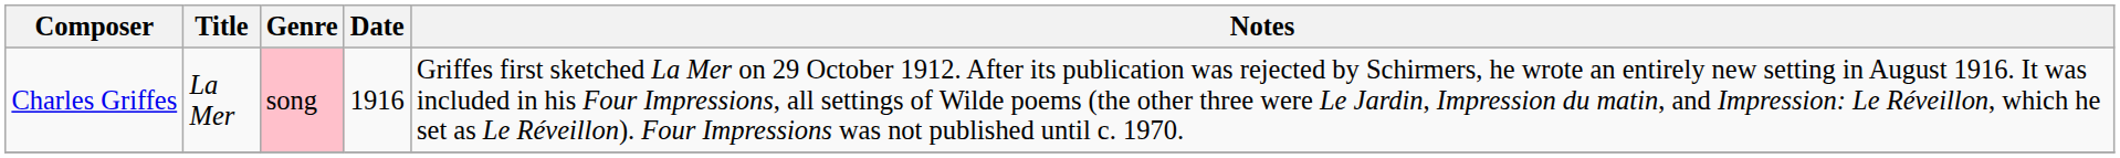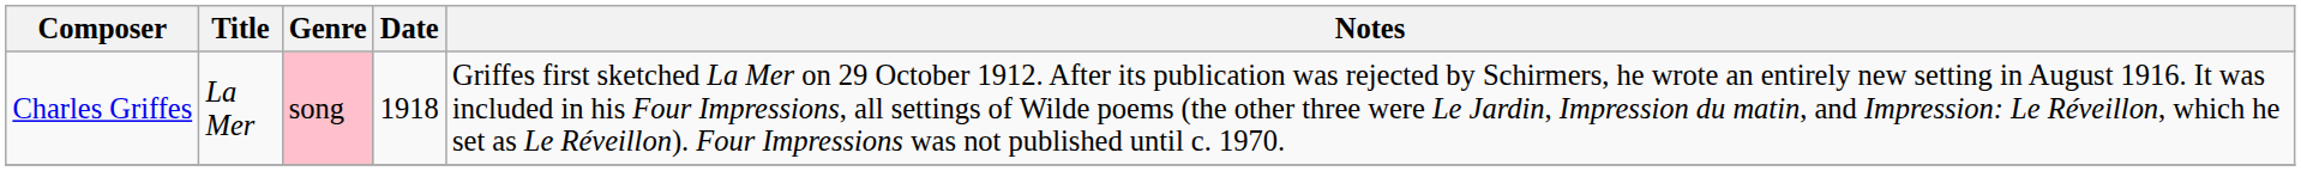 <table class="wikitable sortable" style="text-align: left">
 <tr>
 <th>Composer</th>
 <th>Title</th>
 <th>Genre</th>
 <th>Date</th>
 <th>Notes</th>
 </tr>
 <tr>
 <td><a href='#'>Charles Griffes</a></td>
 <td><em>La Mer</em></td>
 <td style="background: pink;">song</td>
-<td>1916</td>
+<td>1918</td>
 <td>Griffes first sketched <em>La Mer</em> on 29 October 1912.  After its publication was rejected by Schirmers, he wrote an entirely new setting in August 1916.  It was included in his <em>Four Impressions</em>, all settings of Wilde poems (the other three were <em>Le Jardin</em>, <em>Impression du matin</em>, and <em>Impression: Le Réveillon</em>, which he set as <em>Le Réveillon</em>).  <em>Four Impressions</em> was not published until c. 1970.</td>
 </tr>
 <tr>
 </tr>
 </table>
